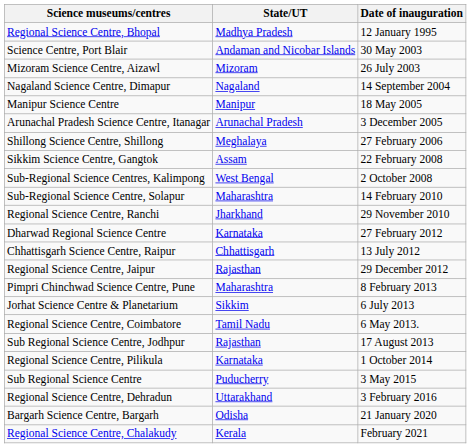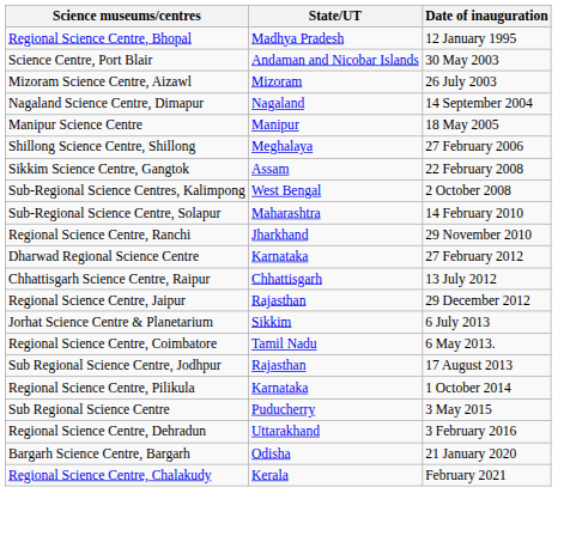 <table class="wikitable sortable">
 <tr>
 <th>Science museums/centres</th>
 <th>State/UT</th>
 <th>Date of inauguration</th>
 </tr>
 <tr>
 <td><a href='#'>Regional Science Centre, Bhopal</a></td>
 <td><a href='#'>Madhya Pradesh</a></td>
 <td>12 January 1995</td>
 </tr>
 <tr>
 <td>Science Centre, Port Blair</td>
 <td><a href='#'>Andaman and Nicobar Islands</a></td>
 <td>30 May 2003</td>
 </tr>
 <tr>
 <td>Mizoram Science Centre, Aizawl</td>
 <td><a href='#'>Mizoram</a></td>
 <td>26 July 2003</td>
 </tr>
 <tr>
 <td>Nagaland Science Centre, Dimapur</td>
 <td><a href='#'>Nagaland</a></td>
 <td>14 September 2004</td>
 </tr>
 <tr>
 <td>Manipur Science Centre</td>
 <td><a href='#'>Manipur</a></td>
 <td>18 May 2005</td>
-</tr>
-<tr>
-<td>Arunachal Pradesh Science Centre, Itanagar</td>
-<td><a href='#'>Arunachal Pradesh</a></td>
-<td>3 December 2005</td>
 </tr>
 <tr>
 <td>Shillong Science Centre, Shillong</td>
 <td><a href='#'>Meghalaya</a></td>
 <td>27 February 2006</td>
 </tr>
 <tr>
 <td>Sikkim Science Centre, Gangtok</td>
 <td><a href='#'>Assam</a></td>
 <td>22 February 2008</td>
 </tr>
 <tr>
 <td>Sub-Regional Science Centres, Kalimpong</td>
 <td><a href='#'>West Bengal</a></td>
 <td>2 October 2008</td>
 </tr>
 <tr>
 <td>Sub-Regional Science Centre, Solapur</td>
 <td><a href='#'>Maharashtra</a></td>
 <td>14 February 2010</td>
 </tr>
 <tr>
 <td>Regional Science Centre, Ranchi</td>
 <td><a href='#'>Jharkhand</a></td>
 <td>29 November 2010</td>
 </tr>
 <tr>
 <td>Dharwad Regional Science Centre</td>
 <td><a href='#'>Karnataka</a></td>
 <td>27 February 2012</td>
 </tr>
 <tr>
 <td>Chhattisgarh Science Centre, Raipur</td>
 <td><a href='#'>Chhattisgarh</a></td>
 <td>13 July 2012</td>
 </tr>
 <tr>
 <td>Regional Science Centre, Jaipur</td>
 <td><a href='#'>Rajasthan</a></td>
 <td>29 December 2012</td>
 </tr>
 <tr>
-<td>Pimpri Chinchwad Science Centre, Pune</td>
-<td><a href='#'>Maharashtra</a></td>
-<td>8 February 2013</td>
-</tr>
-<tr>
 <td>Jorhat Science Centre & Planetarium</td>
 <td><a href='#'>Sikkim</a></td>
 <td>6 July 2013</td>
 </tr>
 <tr>
 <td>Regional Science Centre, Coimbatore</td>
 <td><a href='#'>Tamil Nadu</a></td>
 <td>6 May 2013.</td>
 </tr>
 <tr>
 <td>Sub Regional Science Centre, Jodhpur</td>
 <td><a href='#'>Rajasthan</a></td>
 <td>17 August 2013</td>
 </tr>
 <tr>
 <td>Regional Science Centre, Pilikula</td>
 <td><a href='#'>Karnataka</a></td>
 <td>1 October 2014</td>
 </tr>
 <tr>
 <td>Sub Regional Science Centre</td>
 <td><a href='#'>Puducherry</a></td>
 <td>3 May 2015</td>
 </tr>
 <tr>
 <td>Regional Science Centre, Dehradun</td>
 <td><a href='#'>Uttarakhand</a></td>
 <td>3 February 2016</td>
 </tr>
 <tr>
 <td>Bargarh Science Centre, Bargarh</td>
 <td><a href='#'>Odisha</a></td>
 <td>21 January 2020</td>
 </tr>
 <tr>
 <td><a href='#'>Regional Science Centre, Chalakudy</a></td>
 <td><a href='#'>Kerala</a></td>
 <td>February 2021</td>
 </tr>
 </table>
